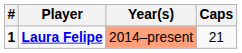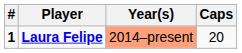 <table class="wikitable sortable">
 <tr>
 <th width=>#</th>
 <th width=>Player</th>
 <th width=>Year(s)</th>
 <th width=>Caps</th>
 </tr>
 <tr>
 <td align=center><strong>1</strong></td>
 <td><strong><a href='#'>Laura Felipe</a></strong></td>
 <td style="background: lightsalmon;">2014–present</td>
-<td align=center>21<br></td>
+<td align=center>20<br></td>
 </tr>
 </table>
